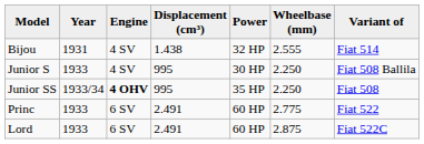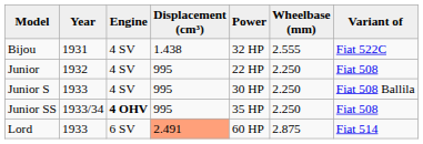 <table class="wikitable">
 <tr>
 <th style="background:#efefef;">Model</th>
 <th style="background:#efefef;">Year</th>
 <th style="background:#efefef;">Engine</th>
 <th style="background:#efefef;">Displacement<br> (cm³)</th>
 <th style="background:#efefef;">Power</th>
 <th style="background:#efefef;">Wheelbase<br> (mm)</th>
 <th style="background:#efefef;">Variant of</th>
 </tr>
 <tr>
 <td>Bijou</td>
 <td>1931</td>
 <td>4 SV</td>
 <td>1.438</td>
 <td>32 HP</td>
 <td>2.555</td>
-<td><a href='#'>Fiat 514</a></td>
+<td><a href='#'>Fiat 522C</a></td>
+</tr>
+<tr>
+<td>Junior</td>
+<td>1932</td>
+<td>4 SV</td>
+<td>995</td>
+<td>22 HP</td>
+<td>2.250</td>
+<td><a href='#'>Fiat 508</a></td>
 </tr>
 <tr>
 <td>Junior S</td>
 <td>1933</td>
 <td>4 SV</td>
 <td>995</td>
 <td>30 HP</td>
 <td>2.250</td>
 <td><a href='#'>Fiat 508</a> Ballila</td>
 </tr>
 <tr>
 <td>Junior SS</td>
 <td>1933/34</td>
 <td><strong>4 OHV</strong></td>
 <td>995</td>
 <td>35 HP</td>
 <td>2.250</td>
 <td><a href='#'>Fiat 508</a></td>
 </tr>
 <tr>
-<td>Princ</td>
-<td>1933</td>
-<td>6 SV</td>
-<td>2.491</td>
-<td>60 HP</td>
-<td>2.775</td>
-<td><a href='#'>Fiat 522</a></td>
-</tr>
-<tr>
 <td>Lord</td>
 <td>1933</td>
 <td>6 SV</td>
-<td>2.491</td>
+<td style="background: lightsalmon;">2.491</td>
 <td>60 HP</td>
 <td>2.875</td>
-<td><a href='#'>Fiat 522C</a></td>
+<td><a href='#'>Fiat 514</a></td>
 </tr>
 </table>
